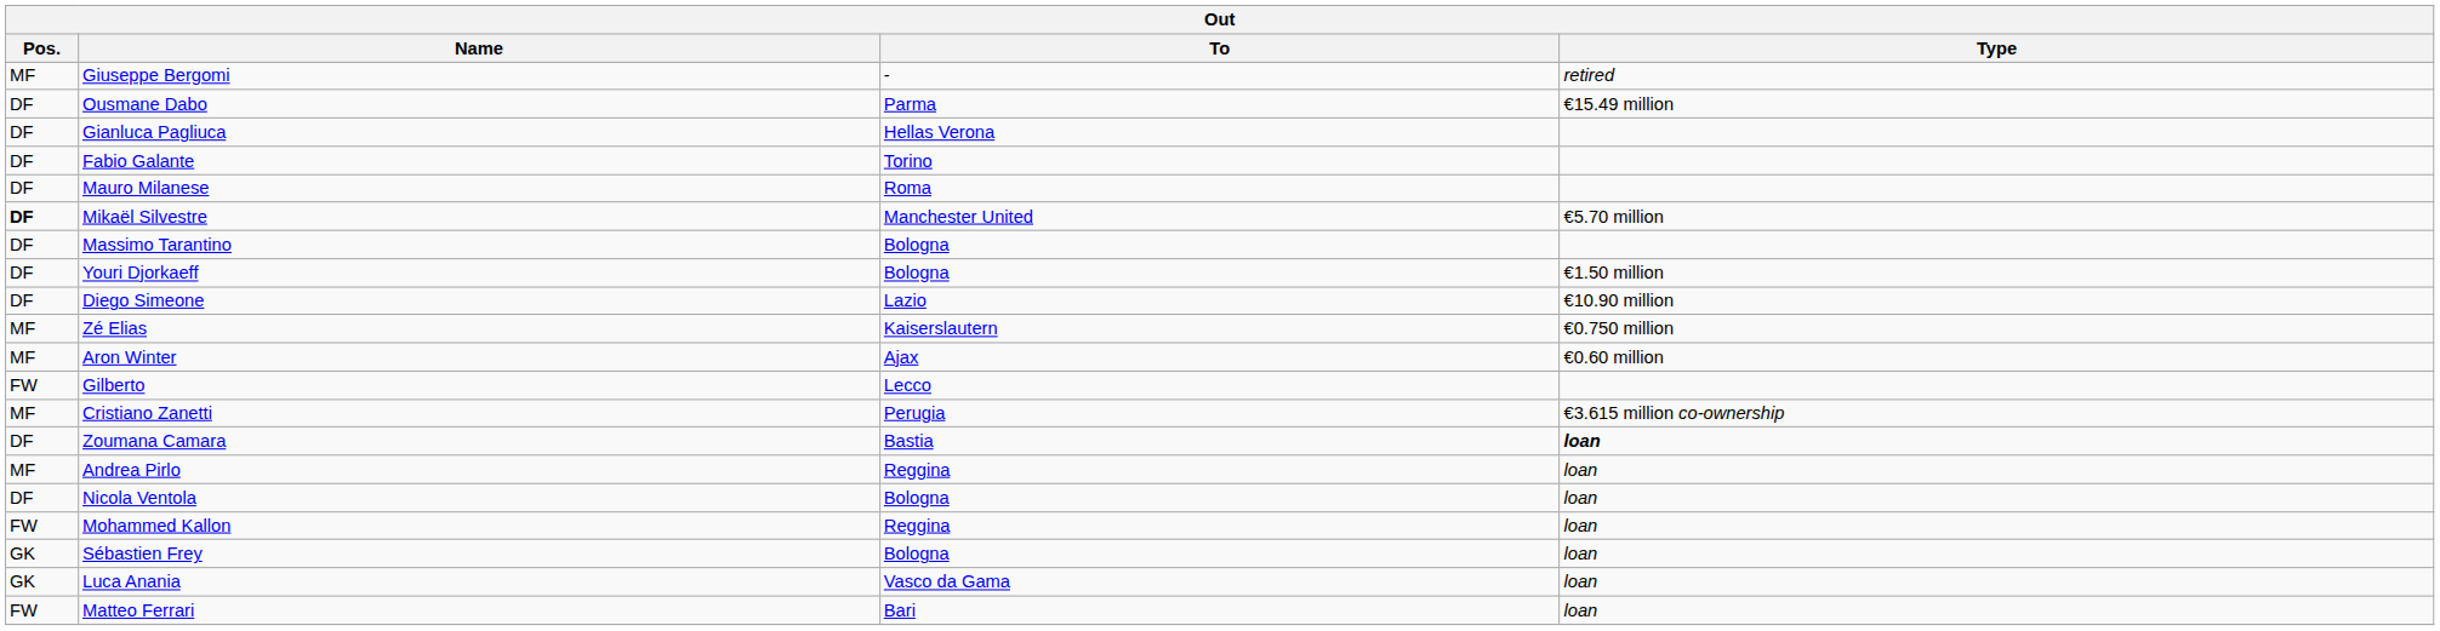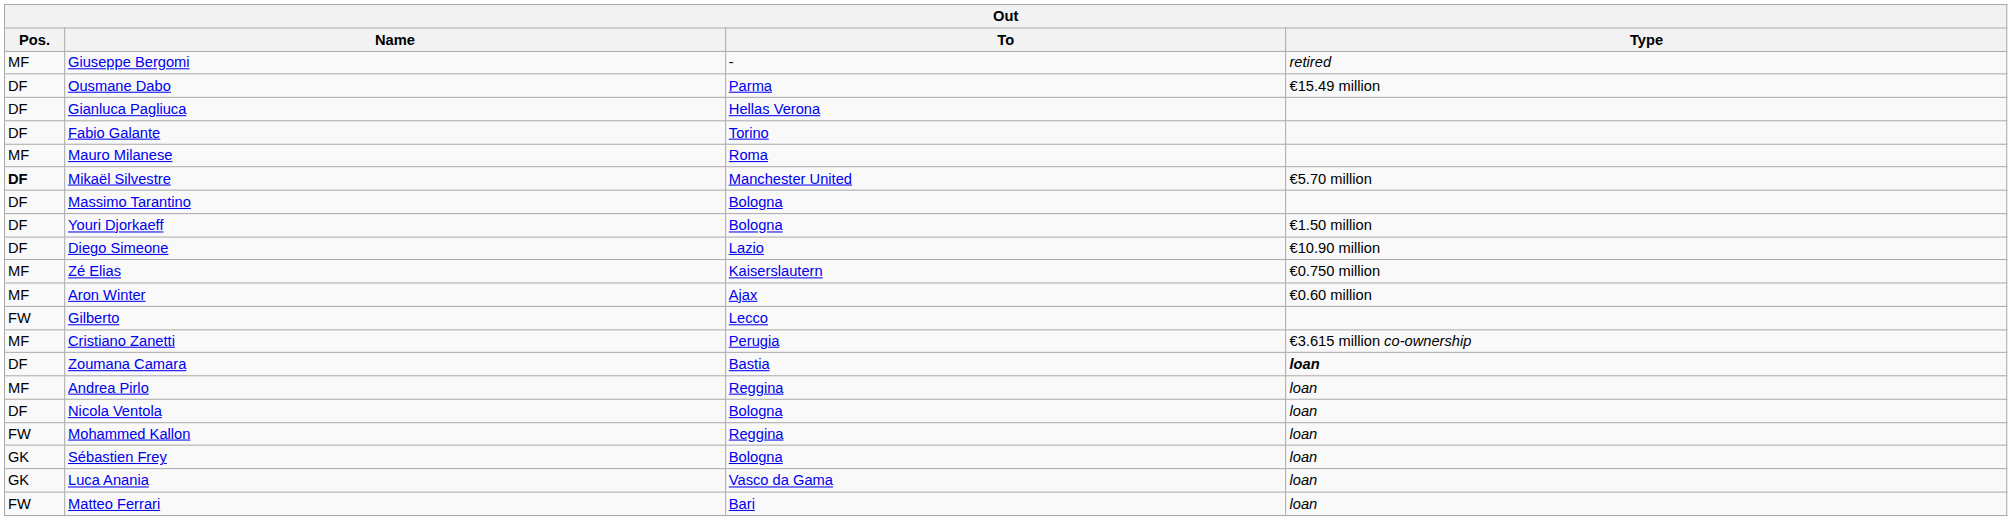 <table class="wikitable" style="font-size:90%;width:99%;">
 <tr>
 <th colspan="4">Out</th>
 </tr>
 <tr>
 <th width=3%>Pos.</th>
 <th width=33%>Name</th>
 <th width=28%>To</th>
 <th width=36%>Type</th>
 </tr>
 <tr>
 <td>MF</td>
 <td><a href='#'>Giuseppe Bergomi</a></td>
 <td>-</td>
 <td><em>retired</em></td>
 </tr>
 <tr>
 <td>DF</td>
 <td><a href='#'>Ousmane Dabo</a></td>
 <td><a href='#'>Parma</a></td>
 <td>€15.49 million</td>
 </tr>
 <tr>
 <td>DF</td>
 <td><a href='#'>Gianluca Pagliuca</a></td>
 <td><a href='#'>Hellas Verona</a></td>
 <td></td>
 </tr>
 <tr>
 <td>DF</td>
 <td><a href='#'>Fabio Galante</a></td>
 <td><a href='#'>Torino</a></td>
 <td></td>
 </tr>
 <tr>
-<td>DF</td>
+<td>MF</td>
 <td><a href='#'>Mauro Milanese</a></td>
 <td><a href='#'>Roma</a></td>
 <td></td>
 </tr>
 <tr>
 <td><strong>DF</strong></td>
 <td><a href='#'>Mikaël Silvestre</a></td>
 <td><a href='#'>Manchester United</a></td>
 <td>€5.70 million</td>
 </tr>
 <tr>
 <td>DF</td>
 <td><a href='#'>Massimo Tarantino</a></td>
 <td><a href='#'>Bologna</a></td>
 <td></td>
 </tr>
 <tr>
 <td>DF</td>
 <td><a href='#'>Youri Djorkaeff</a></td>
 <td><a href='#'>Bologna</a></td>
 <td>€1.50 million</td>
 </tr>
 <tr>
 <td>DF</td>
 <td><a href='#'>Diego Simeone</a></td>
 <td><a href='#'>Lazio</a></td>
 <td>€10.90 million</td>
 </tr>
 <tr>
 <td>MF</td>
 <td><a href='#'>Zé Elias</a></td>
 <td><a href='#'>Kaiserslautern</a></td>
 <td>€0.750 million</td>
 </tr>
 <tr>
 <td>MF</td>
 <td><a href='#'>Aron Winter</a></td>
 <td><a href='#'>Ajax</a></td>
 <td>€0.60 million</td>
 </tr>
 <tr>
 <td>FW</td>
 <td><a href='#'>Gilberto</a></td>
 <td><a href='#'>Lecco</a></td>
 <td></td>
 </tr>
 <tr>
 <td>MF</td>
 <td><a href='#'>Cristiano Zanetti</a></td>
 <td><a href='#'>Perugia</a></td>
 <td>€3.615 million <em>co-ownership</em></td>
 </tr>
 <tr>
 <td>DF</td>
 <td><a href='#'>Zoumana Camara</a></td>
 <td><a href='#'>Bastia</a></td>
 <td><strong><em>loan</em></strong></td>
 </tr>
 <tr>
 <td>MF</td>
 <td><a href='#'>Andrea Pirlo</a></td>
 <td><a href='#'>Reggina</a></td>
 <td><em>loan</em></td>
 </tr>
 <tr>
 <td>DF</td>
 <td><a href='#'>Nicola Ventola</a></td>
 <td><a href='#'>Bologna</a></td>
 <td><em>loan</em></td>
 </tr>
 <tr>
 <td>FW</td>
 <td><a href='#'>Mohammed Kallon</a></td>
 <td><a href='#'>Reggina</a></td>
 <td><em>loan</em></td>
 </tr>
 <tr>
 <td>GK</td>
 <td><a href='#'>Sébastien Frey</a></td>
 <td><a href='#'>Bologna</a></td>
 <td><em>loan</em></td>
 </tr>
 <tr>
 <td>GK</td>
 <td><a href='#'>Luca Anania</a></td>
 <td><a href='#'>Vasco da Gama</a></td>
 <td><em>loan</em></td>
 </tr>
 <tr>
 <td>FW</td>
 <td><a href='#'>Matteo Ferrari</a></td>
 <td><a href='#'>Bari</a></td>
 <td><em>loan</em></td>
 </tr>
 <tr>
 </tr>
 </table>
